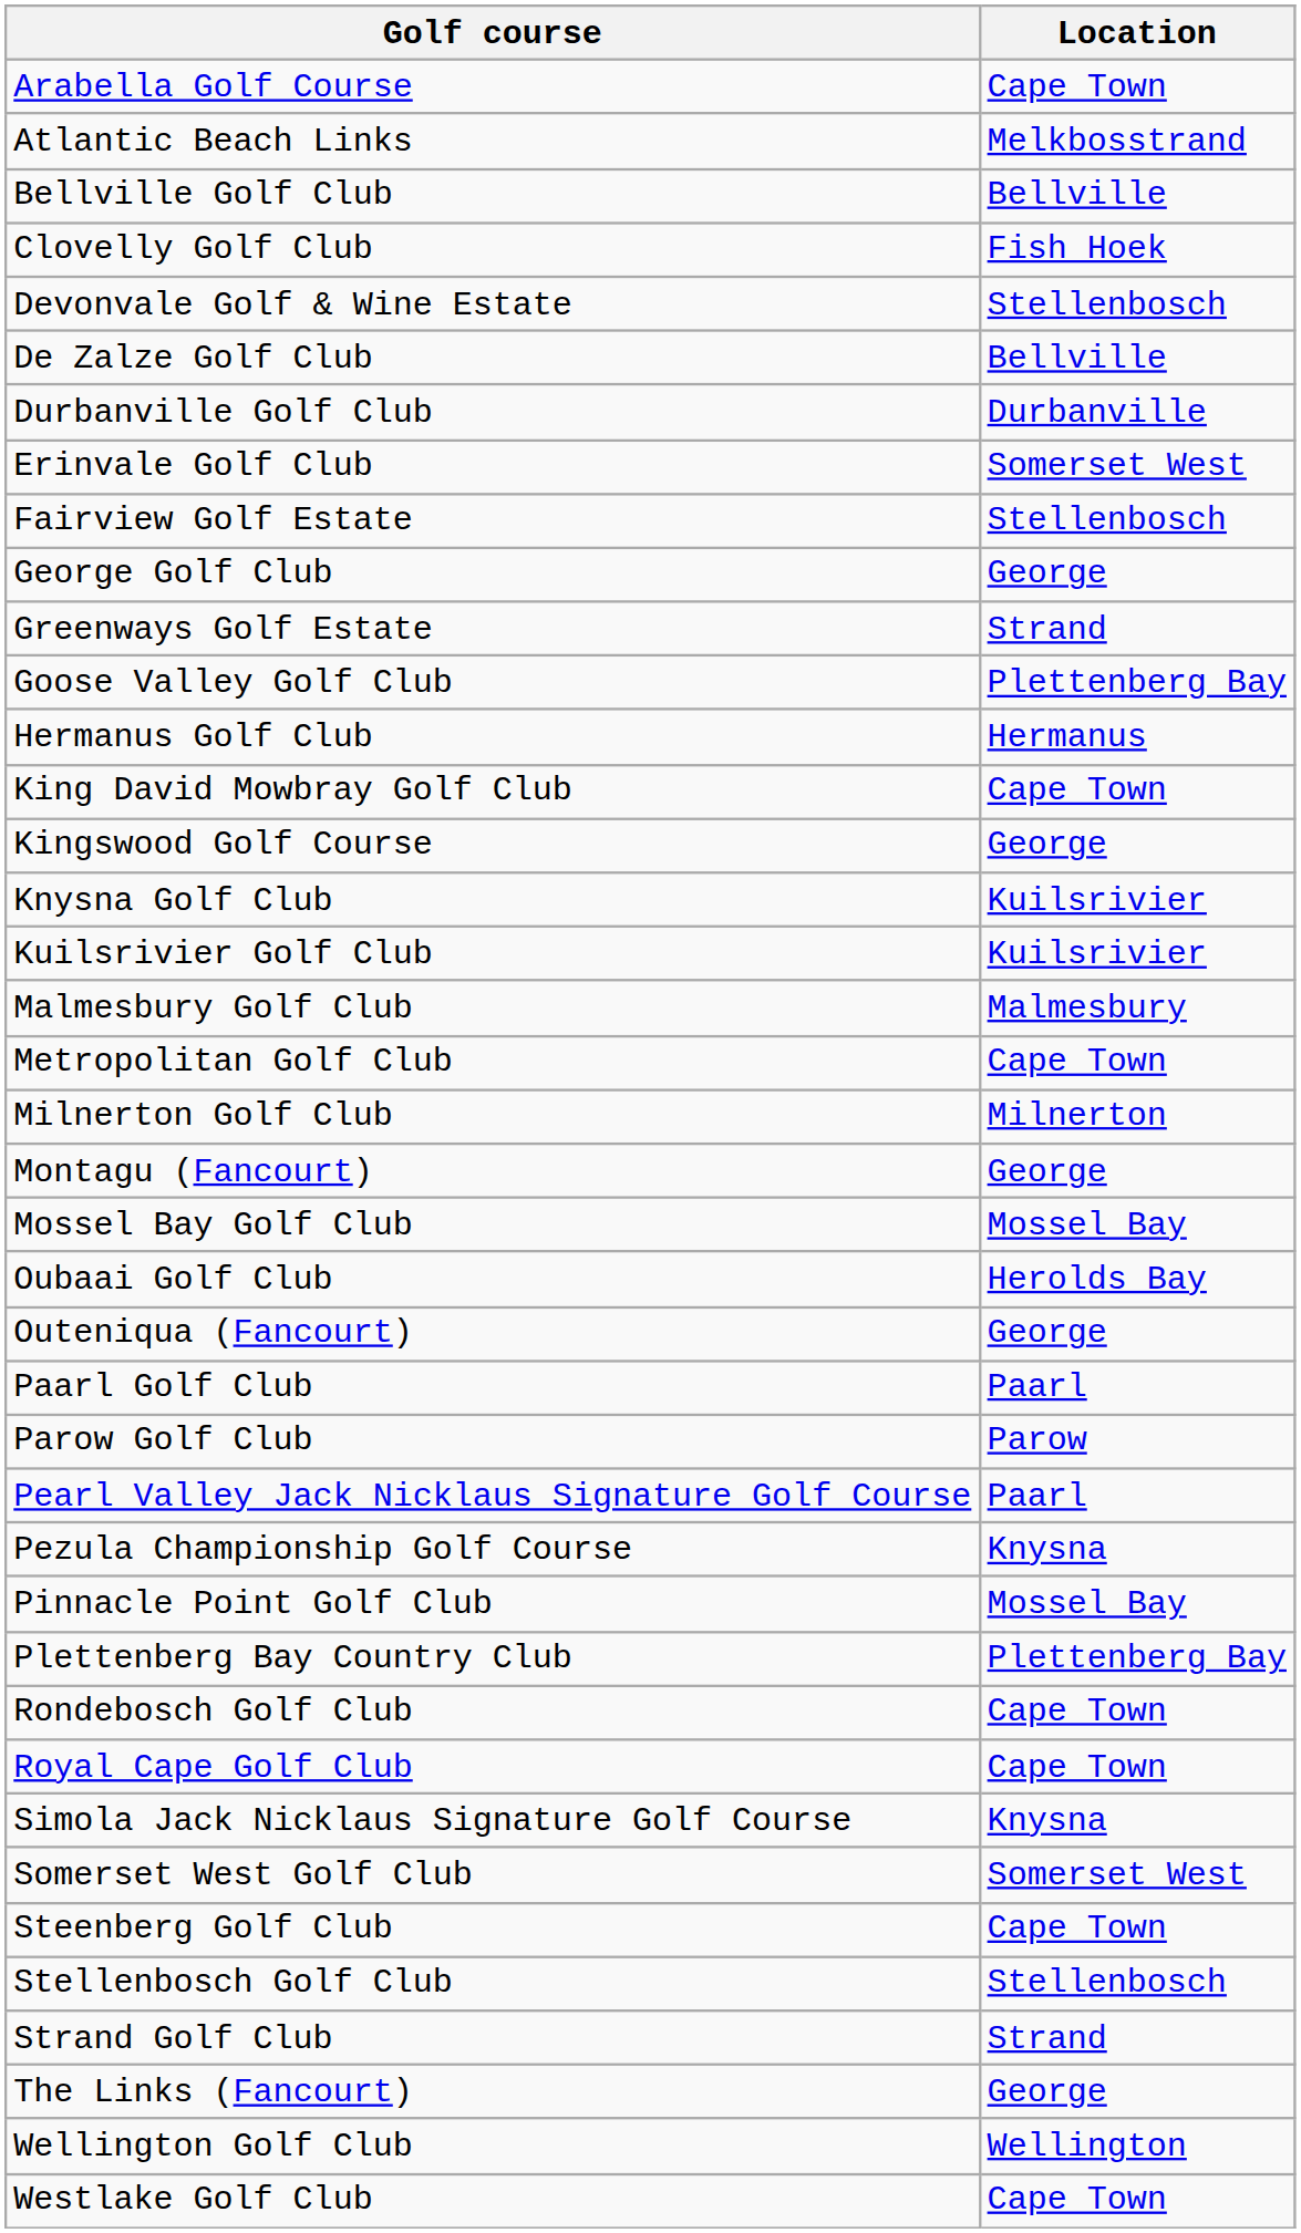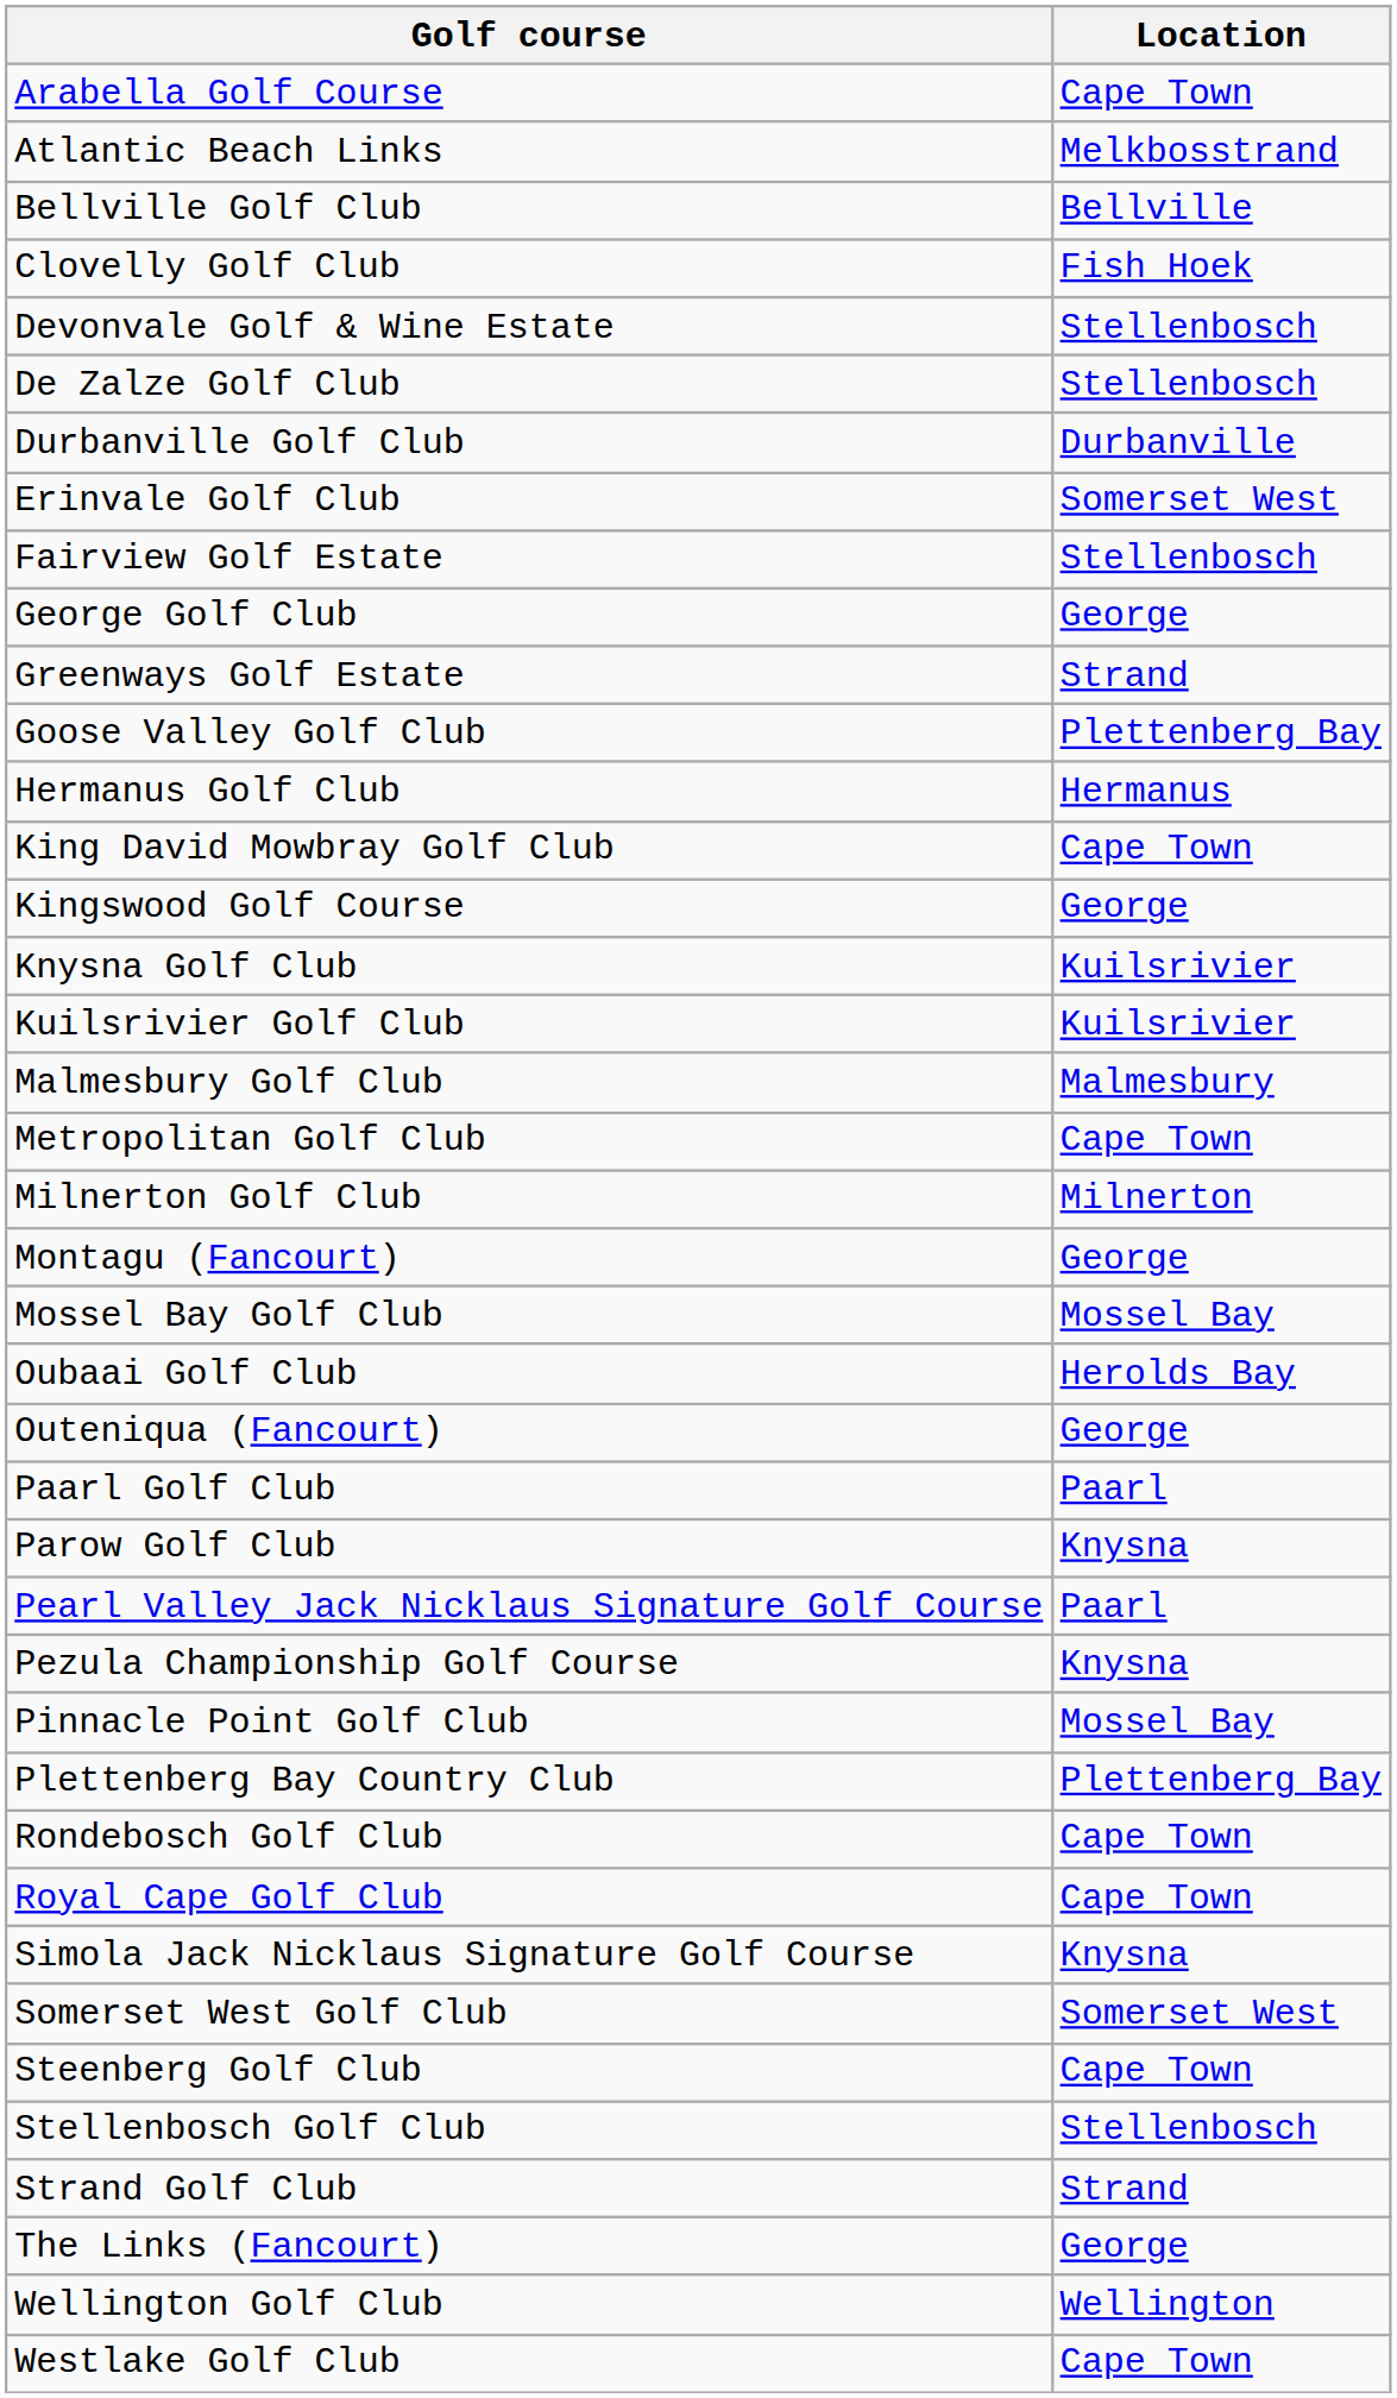 <table class="wikitable sortable">
 <tr>
 <th>Golf course</th>
 <th>Location</th>
 </tr>
 <tr>
 <td><a href='#'>Arabella Golf Course</a></td>
 <td><a href='#'>Cape Town</a></td>
 </tr>
 <tr>
 <td>Atlantic Beach Links</td>
 <td><a href='#'>Melkbosstrand</a></td>
 </tr>
 <tr>
 <td>Bellville Golf Club</td>
 <td><a href='#'>Bellville</a></td>
 </tr>
 <tr>
 <td>Clovelly Golf Club</td>
 <td><a href='#'>Fish Hoek</a></td>
 </tr>
 <tr>
 <td>Devonvale Golf & Wine Estate</td>
 <td><a href='#'>Stellenbosch</a></td>
 </tr>
 <tr>
 <td>De Zalze Golf Club</td>
-<td><a href='#'>Bellville</a></td>
+<td><a href='#'>Stellenbosch</a></td>
 </tr>
 <tr>
 <td>Durbanville Golf Club</td>
 <td><a href='#'>Durbanville</a></td>
 </tr>
 <tr>
 <td>Erinvale Golf Club</td>
 <td><a href='#'>Somerset West</a></td>
 </tr>
 <tr>
 <td>Fairview Golf Estate</td>
 <td><a href='#'>Stellenbosch</a></td>
 </tr>
 <tr>
 <td>George Golf Club</td>
 <td><a href='#'>George</a></td>
 </tr>
 <tr>
 <td>Greenways Golf Estate</td>
 <td><a href='#'>Strand</a></td>
 </tr>
 <tr>
 <td>Goose Valley Golf Club</td>
 <td><a href='#'>Plettenberg Bay</a></td>
 </tr>
 <tr>
 <td>Hermanus Golf Club</td>
 <td><a href='#'>Hermanus</a></td>
 </tr>
 <tr>
 <td>King David Mowbray Golf Club</td>
 <td><a href='#'>Cape Town</a></td>
 </tr>
 <tr>
 <td>Kingswood Golf Course</td>
 <td><a href='#'>George</a></td>
 </tr>
 <tr>
 <td>Knysna Golf Club</td>
 <td><a href='#'>Kuilsrivier</a></td>
 </tr>
 <tr>
 <td>Kuilsrivier Golf Club</td>
 <td><a href='#'>Kuilsrivier</a></td>
 </tr>
 <tr>
 <td>Malmesbury Golf Club</td>
 <td><a href='#'>Malmesbury</a></td>
 </tr>
 <tr>
 <td>Metropolitan Golf Club</td>
 <td><a href='#'>Cape Town</a></td>
 </tr>
 <tr>
 <td>Milnerton Golf Club</td>
 <td><a href='#'>Milnerton</a></td>
 </tr>
 <tr>
 <td>Montagu (<a href='#'>Fancourt</a>)</td>
 <td><a href='#'>George</a></td>
 </tr>
 <tr>
 <td>Mossel Bay Golf Club</td>
 <td><a href='#'>Mossel Bay</a></td>
 </tr>
 <tr>
 <td>Oubaai Golf Club</td>
 <td><a href='#'>Herolds Bay</a></td>
 </tr>
 <tr>
 <td>Outeniqua (<a href='#'>Fancourt</a>)</td>
 <td><a href='#'>George</a></td>
 </tr>
 <tr>
 <td>Paarl Golf Club</td>
 <td><a href='#'>Paarl</a></td>
 </tr>
 <tr>
 <td>Parow Golf Club</td>
-<td><a href='#'>Parow</a></td>
+<td><a href='#'>Knysna</a></td>
 </tr>
 <tr>
 <td><a href='#'>Pearl Valley Jack Nicklaus Signature Golf Course</a></td>
 <td><a href='#'>Paarl</a></td>
 </tr>
 <tr>
 <td>Pezula Championship Golf Course</td>
 <td><a href='#'>Knysna</a></td>
 </tr>
 <tr>
 <td>Pinnacle Point Golf Club</td>
 <td><a href='#'>Mossel Bay</a></td>
 </tr>
 <tr>
 <td>Plettenberg Bay Country Club</td>
 <td><a href='#'>Plettenberg Bay</a></td>
 </tr>
 <tr>
 <td>Rondebosch Golf Club</td>
 <td><a href='#'>Cape Town</a></td>
 </tr>
 <tr>
 <td><a href='#'>Royal Cape Golf Club</a></td>
 <td><a href='#'>Cape Town</a></td>
 </tr>
 <tr>
 <td>Simola Jack Nicklaus Signature Golf Course</td>
 <td><a href='#'>Knysna</a></td>
 </tr>
 <tr>
 <td>Somerset West Golf Club</td>
 <td><a href='#'>Somerset West</a></td>
 </tr>
 <tr>
 <td>Steenberg Golf Club</td>
 <td><a href='#'>Cape Town</a></td>
 </tr>
 <tr>
 <td>Stellenbosch Golf Club</td>
 <td><a href='#'>Stellenbosch</a></td>
 </tr>
 <tr>
 <td>Strand Golf Club</td>
 <td><a href='#'>Strand</a></td>
 </tr>
 <tr>
 <td>The Links (<a href='#'>Fancourt</a>)</td>
 <td><a href='#'>George</a></td>
 </tr>
 <tr>
 <td>Wellington Golf Club</td>
 <td><a href='#'>Wellington</a></td>
 </tr>
 <tr>
 <td>Westlake Golf Club</td>
 <td><a href='#'>Cape Town</a></td>
 </tr>
 </table>
